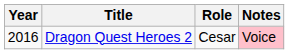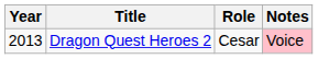 <table class="wikitable sortable">
 <tr>
 <th>Year</th>
 <th>Title</th>
 <th>Role</th>
 <th>Notes</th>
 </tr>
 <tr>
-<td>2016</td>
+<td>2013</td>
 <td><a href='#'>Dragon Quest Heroes 2</a></td>
 <td>Cesar</td>
 <td style="background: pink;">Voice</td>
 </tr>
 </table>
